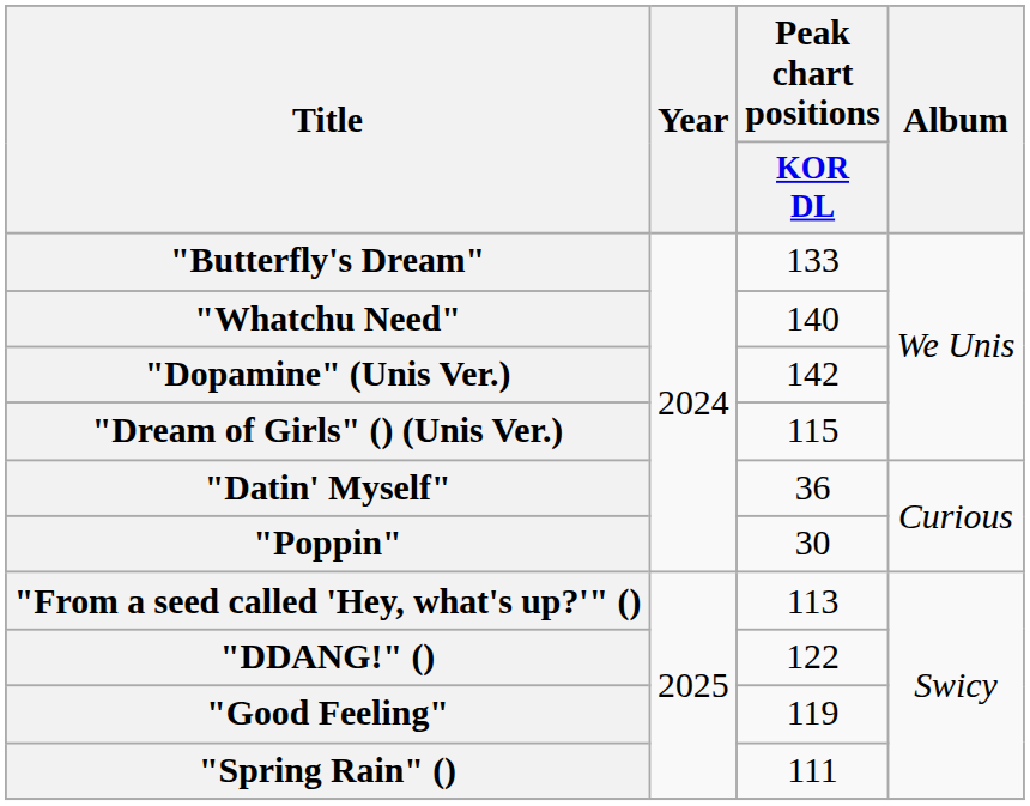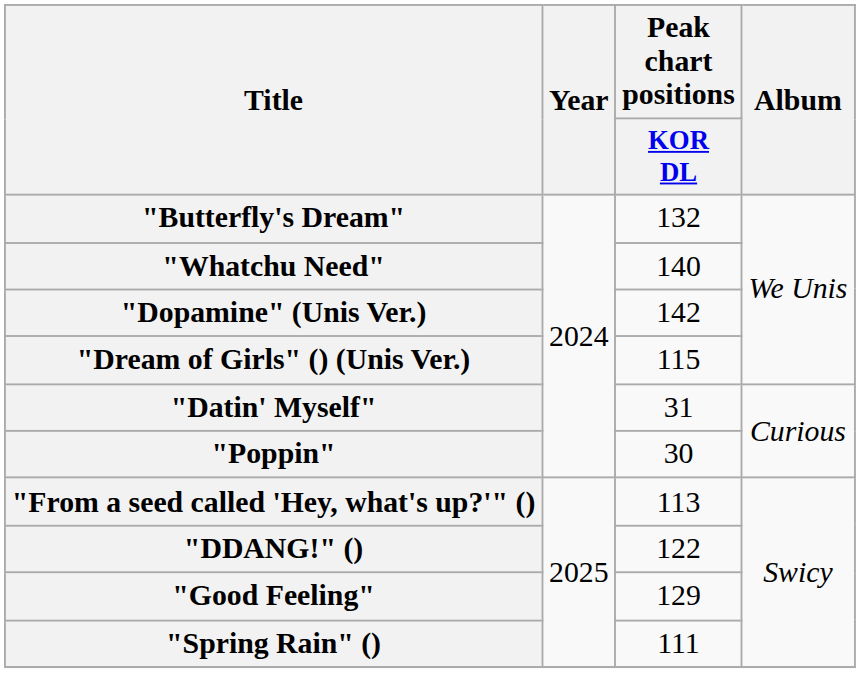 <table class="wikitable plainrowheaders" style="text-align:center">
 <tr>
 <th scope="col" rowspan="2">Title</th>
 <th scope="col" rowspan="2">Year</th>
 <th scope="col">Peak chart<br>positions</th>
 <th scope="col" rowspan="2">Album</th>
 </tr>
 <tr>
 <th scope="col" style="font-size:90%; width:2.5em"><a href='#'>KOR<br>DL</a><br></th>
 </tr>
 <tr>
 <th scope="row">"Butterfly's Dream"</th>
 <td rowspan="6">2024</td>
-<td>133</td>
+<td>132</td>
 <td rowspan="4"><em>We Unis</em></td>
 </tr>
 <tr>
 <th scope="row">"Whatchu Need"</th>
 <td>140</td>
 </tr>
 <tr>
 <th scope="row">"Dopamine" (Unis Ver.)</th>
 <td>142</td>
 </tr>
 <tr>
 <th scope="row">"Dream of Girls" () (Unis Ver.)</th>
 <td>115</td>
 </tr>
 <tr>
 <th scope="row">"Datin' Myself"</th>
-<td>36</td>
+<td>31</td>
 <td rowspan="2"><em>Curious</em></td>
 </tr>
 <tr>
 <th scope="row">"Poppin"</th>
 <td>30</td>
 </tr>
 <tr>
 <th scope="row">"From a seed called 'Hey, what's up?'" ()</th>
 <td rowspan="4">2025</td>
 <td>113</td>
 <td rowspan="4"><em>Swicy</em></td>
 </tr>
 <tr>
 <th scope="row">"DDANG!" ()</th>
 <td>122</td>
 </tr>
 <tr>
 <th scope="row">"Good Feeling"</th>
-<td>119</td>
+<td>129</td>
 </tr>
 <tr>
 <th scope="row">"Spring Rain" ()</th>
 <td>111</td>
 </tr>
 <tr>
 </tr>
 </table>
